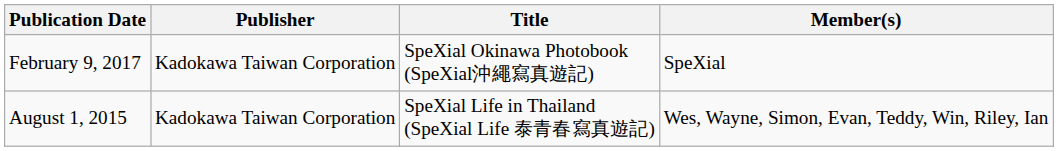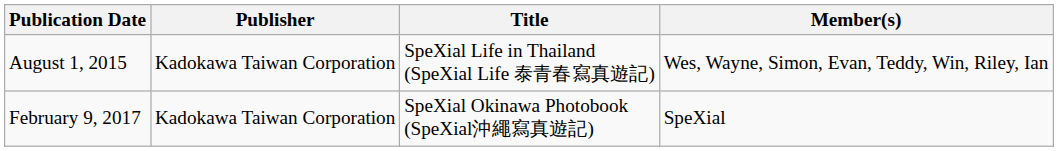 <table class="wikitable sortable">
 <tr>
 <th>Publication Date</th>
 <th>Publisher</th>
 <th>Title</th>
 <th>Member(s)</th>
 </tr>
 <tr>
+<td>August 1, 2015</td>
+<td>Kadokawa Taiwan Corporation</td>
+<td>SpeXial Life in Thailand<br>(SpeXial Life 泰青春寫真遊記)</td>
+<td>Wes, Wayne, Simon, Evan, Teddy, Win, Riley, Ian</td>
+</tr>
+<tr>
 <td>February 9, 2017</td>
 <td>Kadokawa Taiwan Corporation</td>
 <td>SpeXial Okinawa Photobook<br>(SpeXial沖繩寫真遊記)</td>
 <td>SpeXial</td>
 </tr>
-<tr>
-<td>August 1, 2015</td>
-<td>Kadokawa Taiwan Corporation</td>
-<td>SpeXial Life in Thailand<br>(SpeXial Life 泰青春寫真遊記)</td>
-<td>Wes, Wayne, Simon, Evan, Teddy, Win, Riley, Ian</td>
-</tr>
 </table>
